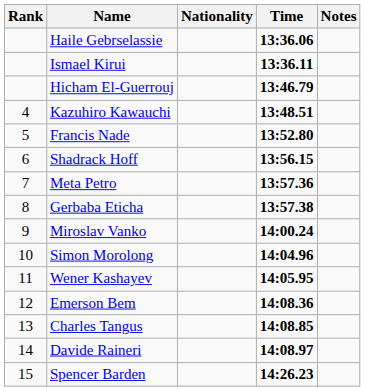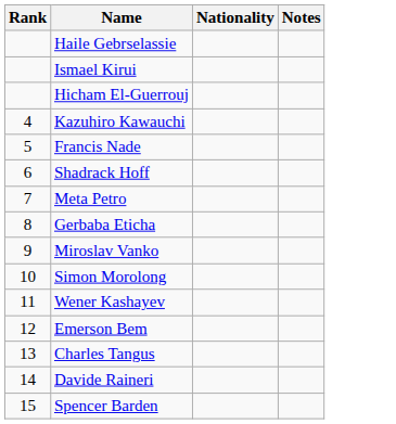 <table class="wikitable sortable" style="text-align:center">
 <tr>
 <th>Rank</th>
 <th>Name</th>
 <th>Nationality</th>
-<th>Time</th>
 <th>Notes</th>
 </tr>
 <tr>
 <td></td>
 <td align=left><a href='#'>Haile Gebrselassie</a></td>
 <td align=left></td>
-<td><strong>13:36.06</strong></td>
 <td></td>
 </tr>
 <tr>
 <td></td>
 <td align=left><a href='#'>Ismael Kirui</a></td>
 <td align=left></td>
-<td><strong>13:36.11</strong></td>
 <td></td>
 </tr>
 <tr>
 <td></td>
 <td align=left><a href='#'>Hicham El-Guerrouj</a></td>
 <td align=left></td>
-<td><strong>13:46.79</strong></td>
 <td></td>
 </tr>
 <tr>
 <td>4</td>
 <td align=left><a href='#'>Kazuhiro Kawauchi</a></td>
 <td align=left></td>
-<td><strong>13:48.51</strong></td>
 <td></td>
 </tr>
 <tr>
 <td>5</td>
 <td align=left><a href='#'>Francis Nade</a></td>
 <td align=left></td>
-<td><strong>13:52.80</strong></td>
 <td></td>
 </tr>
 <tr>
 <td>6</td>
 <td align=left><a href='#'>Shadrack Hoff</a></td>
 <td align=left></td>
-<td><strong>13:56.15</strong></td>
 <td></td>
 </tr>
 <tr>
 <td>7</td>
 <td align=left><a href='#'>Meta Petro</a></td>
 <td align=left></td>
-<td><strong>13:57.36</strong></td>
 <td></td>
 </tr>
 <tr>
 <td>8</td>
 <td align=left><a href='#'>Gerbaba Eticha</a></td>
 <td align=left></td>
-<td><strong>13:57.38</strong></td>
 <td></td>
 </tr>
 <tr>
 <td>9</td>
 <td align=left><a href='#'>Miroslav Vanko</a></td>
 <td align=left></td>
-<td><strong>14:00.24</strong></td>
 <td></td>
 </tr>
 <tr>
 <td>10</td>
 <td align=left><a href='#'>Simon Morolong</a></td>
 <td align=left></td>
-<td><strong>14:04.96</strong></td>
 <td></td>
 </tr>
 <tr>
 <td>11</td>
 <td align=left><a href='#'>Wener Kashayev</a></td>
 <td align=left></td>
-<td><strong>14:05.95</strong></td>
 <td></td>
 </tr>
 <tr>
 <td>12</td>
 <td align=left><a href='#'>Emerson Bem</a></td>
 <td align=left></td>
-<td><strong>14:08.36</strong></td>
 <td></td>
 </tr>
 <tr>
 <td>13</td>
 <td align=left><a href='#'>Charles Tangus</a></td>
 <td align=left></td>
-<td><strong>14:08.85</strong></td>
 <td></td>
 </tr>
 <tr>
 <td>14</td>
 <td align=left><a href='#'>Davide Raineri</a></td>
 <td align=left></td>
-<td><strong>14:08.97</strong></td>
 <td></td>
 </tr>
 <tr>
 <td>15</td>
 <td align=left><a href='#'>Spencer Barden</a></td>
 <td align=left></td>
-<td><strong>14:26.23</strong></td>
 <td></td>
 </tr>
 </table>
